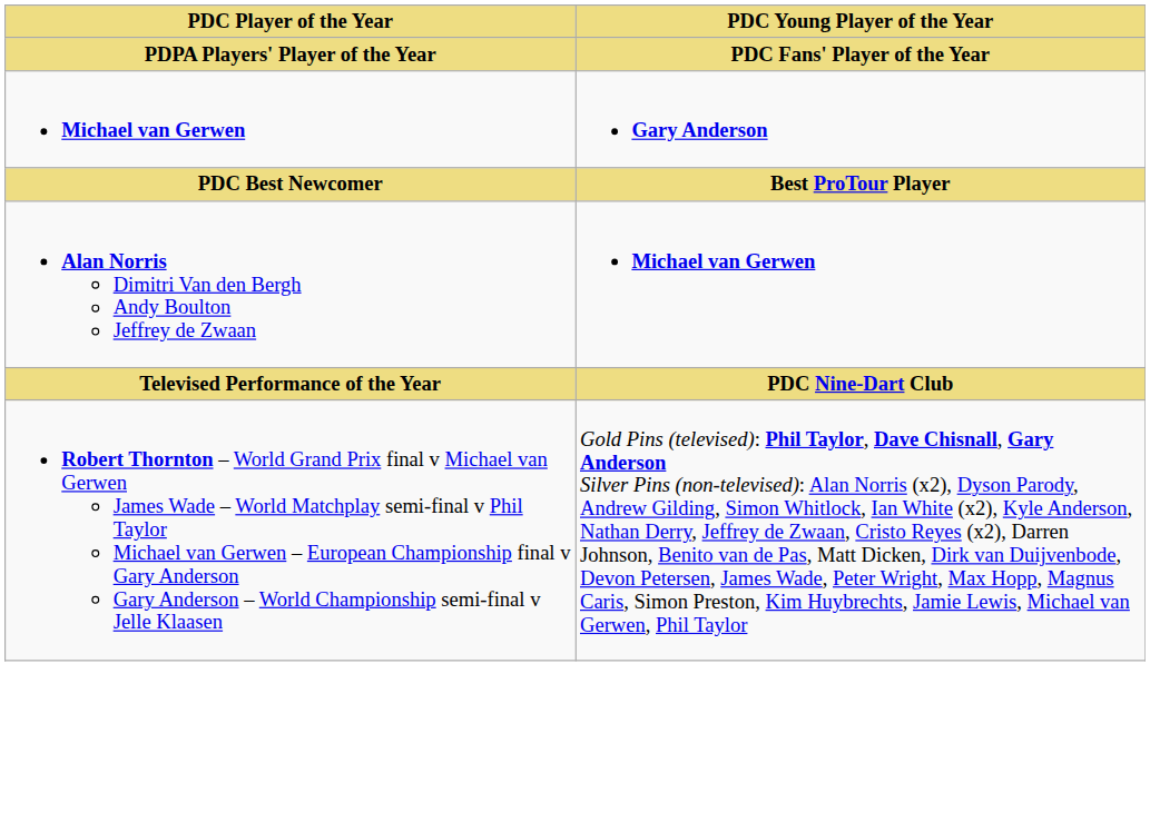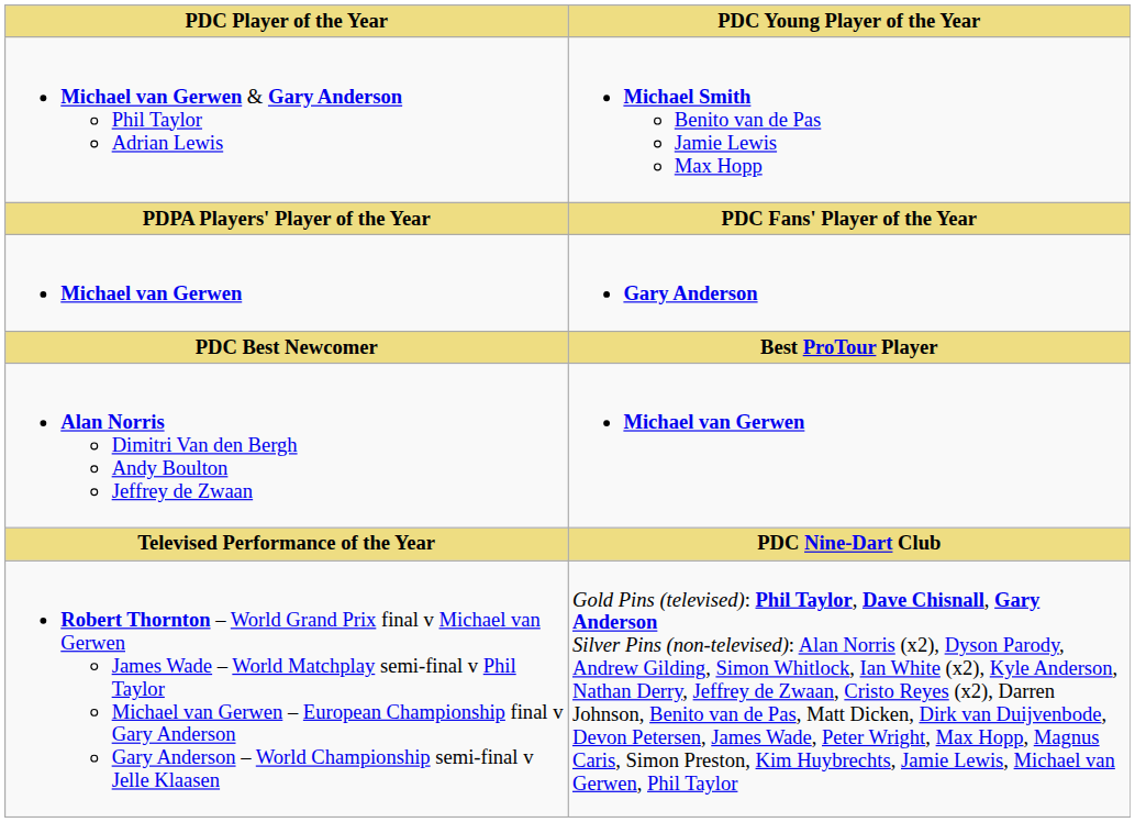 <table class="wikitable" style="width:100%">
 <tr>
 <th style="background:#EEDD82; width:50%">PDC Player of the Year</th>
 <th style="background:#EEDD82; width:50%">PDC Young Player of the Year</th>
+</tr>
+<tr>
+<td valign="top"><br><ul><li><strong><a href='#'>Michael van Gerwen</a></strong> & <strong><a href='#'>Gary Anderson</a></strong><ul><li><a href='#'>Phil Taylor</a></li><li><a href='#'>Adrian Lewis</a></li></ul></li></ul></td>
+<td valign="top"><br><ul><li><strong><a href='#'>Michael Smith</a></strong><ul><li><a href='#'>Benito van de Pas</a></li><li><a href='#'>Jamie Lewis</a></li><li><a href='#'>Max Hopp</a></li></ul></li></ul></td>
 </tr>
 <tr>
 <th style="background:#EEDD82; width:50%">PDPA Players' Player of the Year</th>
 <th style="background:#EEDD82; width:50%">PDC Fans' Player of the Year</th>
 </tr>
 <tr>
 <td valign="top"><br><ul><li><strong><a href='#'>Michael van Gerwen</a></strong></li></ul></td>
 <td valign="top"><br><ul><li><strong><a href='#'>Gary Anderson</a></strong></li></ul></td>
 </tr>
 <tr>
 <th style="background:#EEDD82; width:50%">PDC Best Newcomer</th>
 <th style="background:#EEDD82; width:50%">Best <a href='#'>ProTour</a> Player</th>
 </tr>
 <tr>
 <td valign="top"><br><ul><li><strong><a href='#'>Alan Norris</a></strong><ul><li><a href='#'>Dimitri Van den Bergh</a></li><li><a href='#'>Andy Boulton</a></li><li><a href='#'>Jeffrey de Zwaan</a></li></ul></li></ul></td>
 <td valign="top"><br><ul><li><strong><a href='#'>Michael van Gerwen</a></strong></li></ul></td>
 </tr>
 <tr>
 <th style="background:#EEDD82; width:50%">Televised Performance of the Year</th>
 <th style="background:#EEDD82; width:50%">PDC <a href='#'>Nine-Dart</a> Club</th>
 </tr>
 <tr>
 <td valign="top"><br><ul><li><strong><a href='#'>Robert Thornton</a></strong> – <a href='#'>World Grand Prix</a> final v <a href='#'>Michael van Gerwen</a><ul><li><a href='#'>James Wade</a> – <a href='#'>World Matchplay</a> semi-final v <a href='#'>Phil Taylor</a></li><li><a href='#'>Michael van Gerwen</a> – <a href='#'>European Championship</a> final v <a href='#'>Gary Anderson</a></li><li><a href='#'>Gary Anderson</a> – <a href='#'>World Championship</a> semi-final v <a href='#'>Jelle Klaasen</a></li></ul></li></ul></td>
 <td valign="top"><br><em>Gold Pins (televised)</em>: <strong><a href='#'>Phil Taylor</a></strong>, <strong><a href='#'>Dave Chisnall</a></strong>, <strong><a href='#'>Gary Anderson</a></strong><br><em>Silver Pins (non-televised)</em>: <a href='#'>Alan Norris</a> (x2), <a href='#'>Dyson Parody</a>, <a href='#'>Andrew Gilding</a>, <a href='#'>Simon Whitlock</a>, <a href='#'>Ian White</a> (x2), <a href='#'>Kyle Anderson</a>, <a href='#'>Nathan Derry</a>, <a href='#'>Jeffrey de Zwaan</a>, <a href='#'>Cristo Reyes</a> (x2), Darren Johnson, <a href='#'>Benito van de Pas</a>, Matt Dicken, <a href='#'>Dirk van Duijvenbode</a>, <a href='#'>Devon Petersen</a>, <a href='#'>James Wade</a>, <a href='#'>Peter Wright</a>, <a href='#'>Max Hopp</a>, <a href='#'>Magnus Caris</a>, Simon Preston, <a href='#'>Kim Huybrechts</a>, <a href='#'>Jamie Lewis</a>, <a href='#'>Michael van Gerwen</a>, <a href='#'>Phil Taylor</a></td>
 </tr>
 </table>
